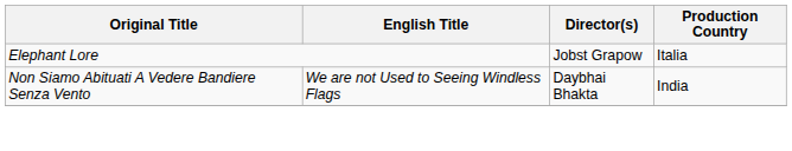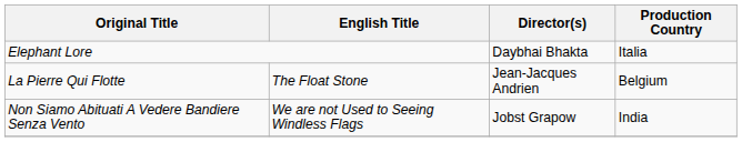 <table class="wikitable">
 <tr>
 <th>Original Title</th>
 <th>English Title</th>
 <th>Director(s)</th>
 <th>Production Country</th>
 </tr>
 <tr>
 <td colspan="2"><em>Elephant Lore</em></td>
-<td>Jobst Grapow</td>
+<td>Daybhai Bhakta</td>
 <td>Italia</td>
+</tr>
+<tr>
+<td><em>La Pierre Qui Flotte</em></td>
+<td><em>The Float Stone</em></td>
+<td>Jean-Jacques Andrien</td>
+<td>Belgium</td>
 </tr>
 <tr>
 <td><em>Non Siamo Abituati A Vedere Bandiere Senza Vento</em></td>
 <td><em>We are not Used to Seeing Windless Flags</em></td>
-<td>Daybhai Bhakta</td>
+<td>Jobst Grapow</td>
 <td>India</td>
 </tr>
 <tr>
 </tr>
 </table>
